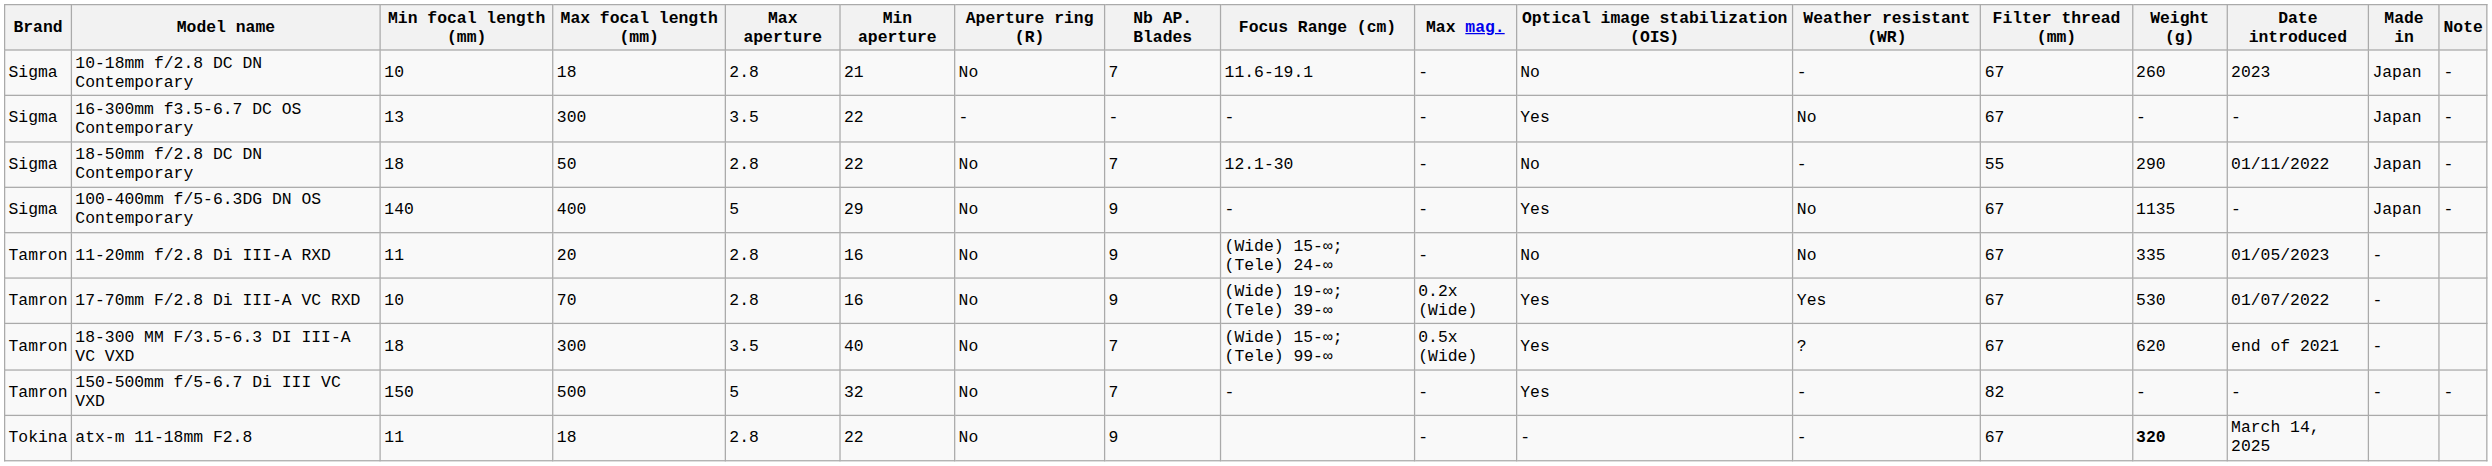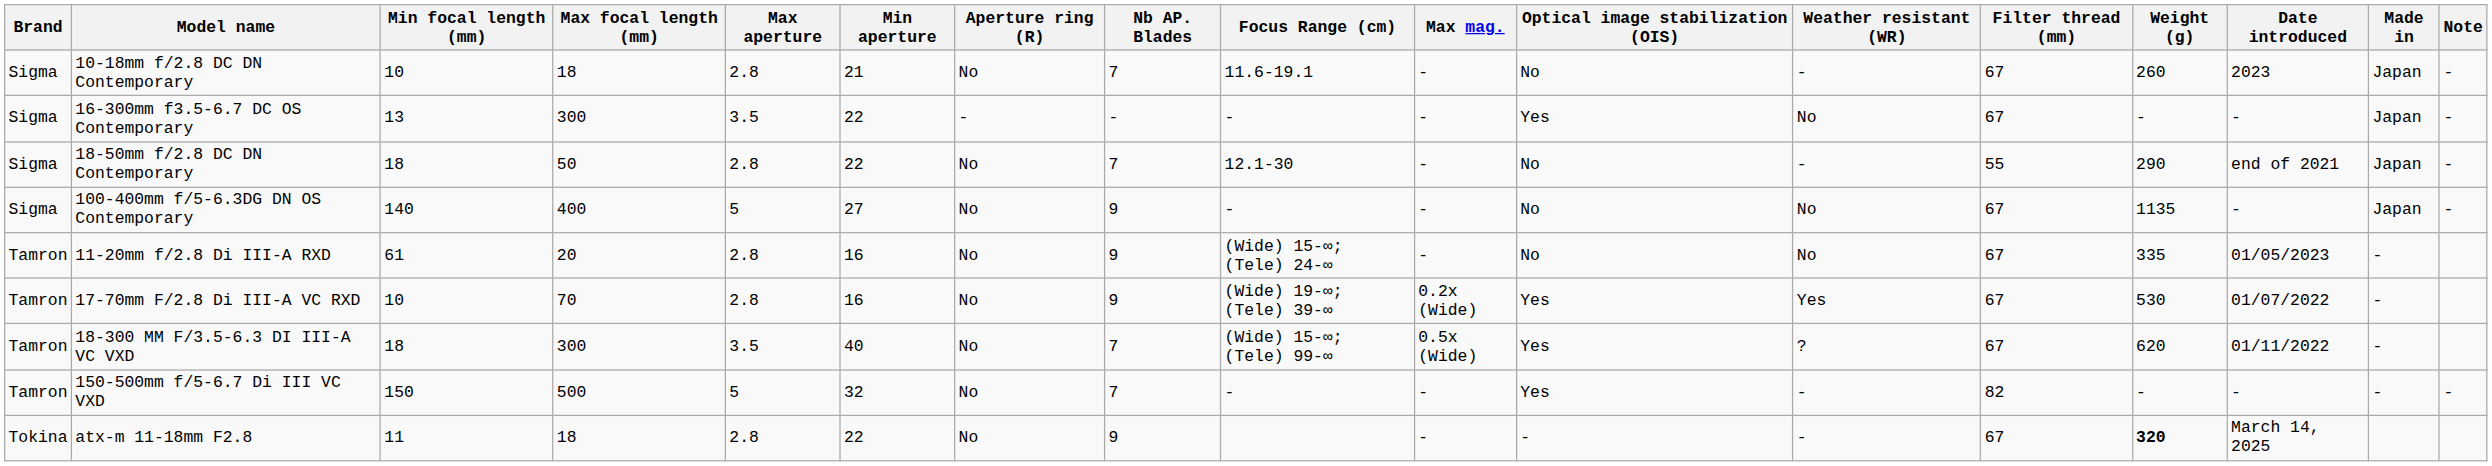 <table class="wikitable sortable">
 <tr>
 <th>Brand</th>
 <th>Model name</th>
 <th>Min focal length (mm)</th>
 <th>Max focal length (mm)</th>
 <th>Max aperture</th>
 <th>Min aperture</th>
 <th>Aperture ring (R)</th>
 <th>Nb AP. Blades</th>
 <th>Focus Range (cm)</th>
 <th>Max <a href='#'>mag.</a></th>
 <th>Optical image stabilization (OIS)</th>
 <th>Weather resistant (WR)</th>
 <th>Filter thread (mm)</th>
 <th>Weight (g)</th>
 <th>Date introduced</th>
 <th>Made in</th>
 <th>Note</th>
 </tr>
 <tr>
 <td>Sigma</td>
 <td>10-18mm f/2.8 DC DN Contemporary</td>
 <td>10</td>
 <td>18</td>
 <td>2.8</td>
 <td>21</td>
 <td>No</td>
 <td>7</td>
 <td>11.6-19.1</td>
 <td>-</td>
 <td>No</td>
 <td>-</td>
 <td>67</td>
 <td>260</td>
 <td>2023</td>
 <td>Japan</td>
 <td>-</td>
 </tr>
 <tr>
 <td>Sigma</td>
 <td>16-300mm f3.5-6.7 DC OS Contemporary</td>
 <td>13</td>
 <td>300</td>
 <td>3.5</td>
 <td>22</td>
 <td>-</td>
 <td>-</td>
 <td>-</td>
 <td>-</td>
 <td>Yes</td>
 <td>No</td>
 <td>67</td>
 <td>-</td>
 <td>-</td>
 <td>Japan</td>
 <td>-</td>
 </tr>
 <tr>
 <td>Sigma</td>
 <td>18-50mm f/2.8 DC DN Contemporary</td>
 <td>18</td>
 <td>50</td>
 <td>2.8</td>
 <td>22</td>
 <td>No</td>
 <td>7</td>
 <td>12.1-30</td>
 <td>-</td>
 <td>No</td>
 <td>-</td>
 <td>55</td>
 <td>290</td>
-<td>01/11/2022</td>
+<td>end of 2021</td>
 <td>Japan</td>
 <td>-</td>
 </tr>
 <tr>
 <td>Sigma</td>
 <td>100-400mm f/5-6.3DG DN OS Contemporary</td>
 <td>140</td>
 <td>400</td>
 <td>5</td>
-<td>29</td>
+<td>27</td>
 <td>No</td>
 <td>9</td>
 <td>-</td>
 <td>-</td>
-<td>Yes</td>
+<td>No</td>
 <td>No</td>
 <td>67</td>
 <td>1135</td>
 <td>-</td>
 <td>Japan</td>
 <td>-</td>
 </tr>
 <tr>
 <td>Tamron</td>
 <td>11-20mm f/2.8 Di III-A RXD</td>
-<td>11</td>
+<td>61</td>
 <td>20</td>
 <td>2.8</td>
 <td>16</td>
 <td>No</td>
 <td>9</td>
 <td>(Wide) 15-∞; (Tele) 24-∞</td>
 <td>-</td>
 <td>No</td>
 <td>No</td>
 <td>67</td>
 <td>335</td>
 <td>01/05/2023</td>
 <td>-</td>
 <td></td>
 </tr>
 <tr>
 <td>Tamron</td>
 <td>17-70mm F/2.8 Di III-A VC RXD</td>
 <td>10</td>
 <td>70</td>
 <td>2.8</td>
 <td>16</td>
 <td>No</td>
 <td>9</td>
 <td>(Wide) 19-∞; (Tele) 39-∞</td>
 <td>0.2x (Wide)</td>
 <td>Yes</td>
 <td>Yes</td>
 <td>67</td>
 <td>530</td>
 <td>01/07/2022</td>
 <td>-</td>
 <td></td>
 </tr>
 <tr>
 <td>Tamron</td>
 <td>18-300 MM F/3.5-6.3 DI III-A VC VXD</td>
 <td>18</td>
 <td>300</td>
 <td>3.5</td>
 <td>40</td>
 <td>No</td>
 <td>7</td>
 <td>(Wide) 15-∞; (Tele) 99-∞</td>
 <td>0.5x (Wide)</td>
 <td>Yes</td>
 <td>?</td>
 <td>67</td>
 <td>620</td>
-<td>end of 2021</td>
+<td>01/11/2022</td>
 <td>-</td>
 <td></td>
 </tr>
 <tr>
 <td>Tamron</td>
 <td>150-500mm f/5-6.7 Di III VC VXD</td>
 <td>150</td>
 <td>500</td>
 <td>5</td>
 <td>32</td>
 <td>No</td>
 <td>7</td>
 <td>-</td>
 <td>-</td>
 <td>Yes</td>
 <td>-</td>
 <td>82</td>
 <td>-</td>
 <td>-</td>
 <td>-</td>
 <td>-</td>
 </tr>
 <tr>
 <td>Tokina</td>
 <td>atx-m 11-18mm F2.8</td>
 <td>11</td>
 <td>18</td>
 <td>2.8</td>
 <td>22</td>
 <td>No</td>
 <td>9</td>
 <td></td>
 <td>-</td>
 <td>-</td>
 <td>-</td>
 <td>67</td>
 <td><strong>320</strong></td>
 <td>March 14, 2025</td>
 <td></td>
 <td></td>
 </tr>
 </table>
